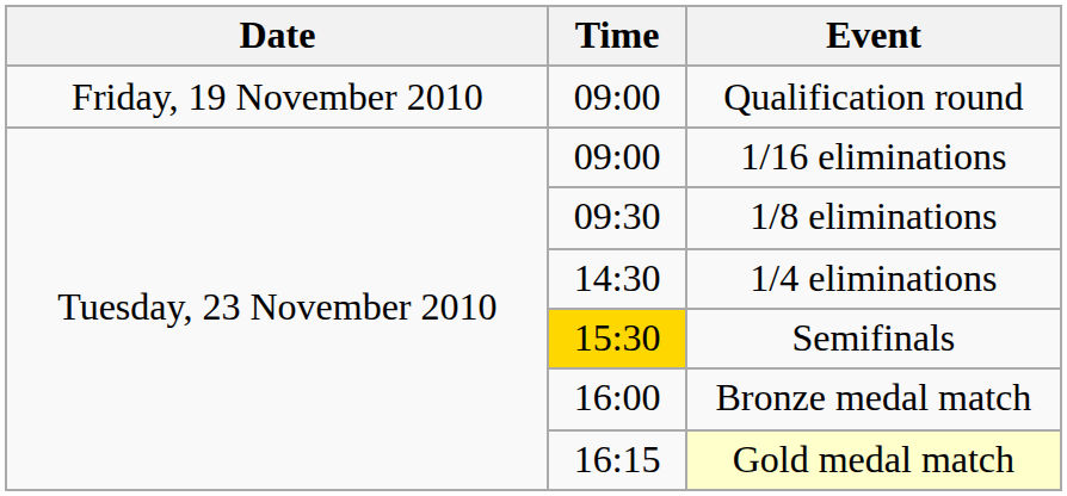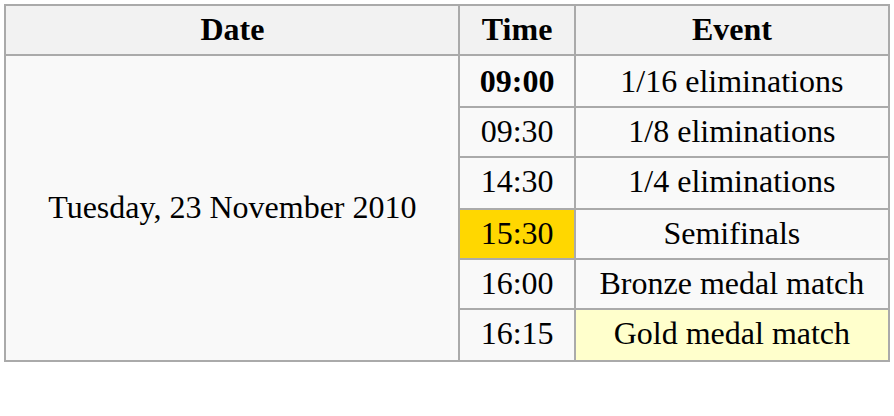 <table class = "wikitable" style="text-align:center;">
 <tr>
 <th width=220>Date</th>
 <th width=50>Time</th>
 <th width=150>Event</th>
 </tr>
 <tr>
-<td>Friday, 19 November 2010</td>
-<td>09:00</td>
-<td>Qualification round</td>
-</tr>
-<tr>
 <td rowspan=6>Tuesday, 23 November 2010</td>
-<td>09:00</td>
+<td><strong>09:00</strong></td>
 <td>1/16 eliminations</td>
 </tr>
 <tr>
 <td>09:30</td>
 <td>1/8 eliminations</td>
 </tr>
 <tr>
 <td>14:30</td>
 <td>1/4 eliminations</td>
 </tr>
 <tr>
 <td style="background: gold;">15:30</td>
 <td>Semifinals</td>
 </tr>
 <tr>
 <td>16:00</td>
 <td>Bronze medal match</td>
 </tr>
 <tr>
 <td>16:15</td>
 <td bgcolor=ffffcc>Gold medal match</td>
 </tr>
 </table>
